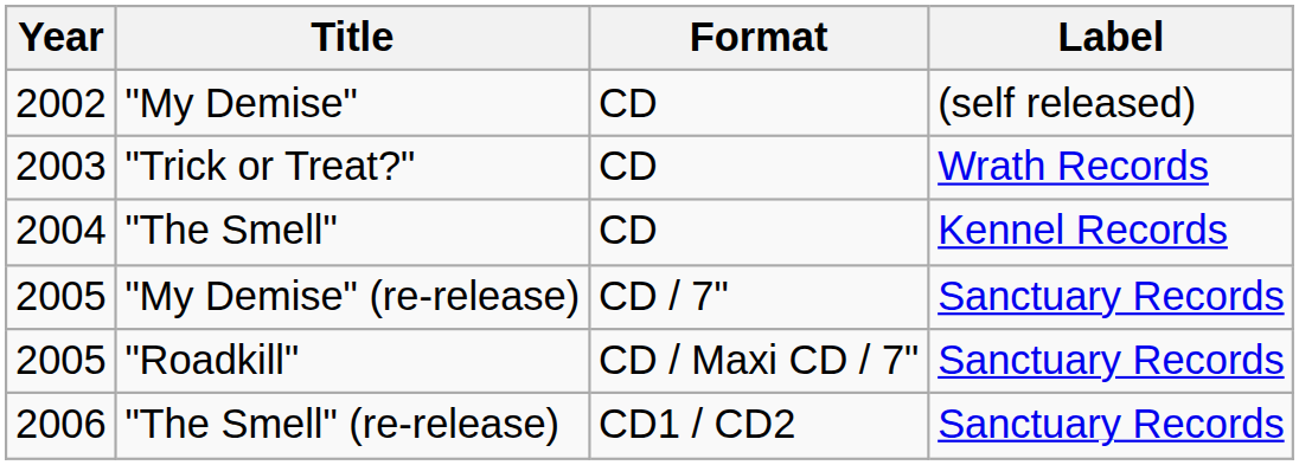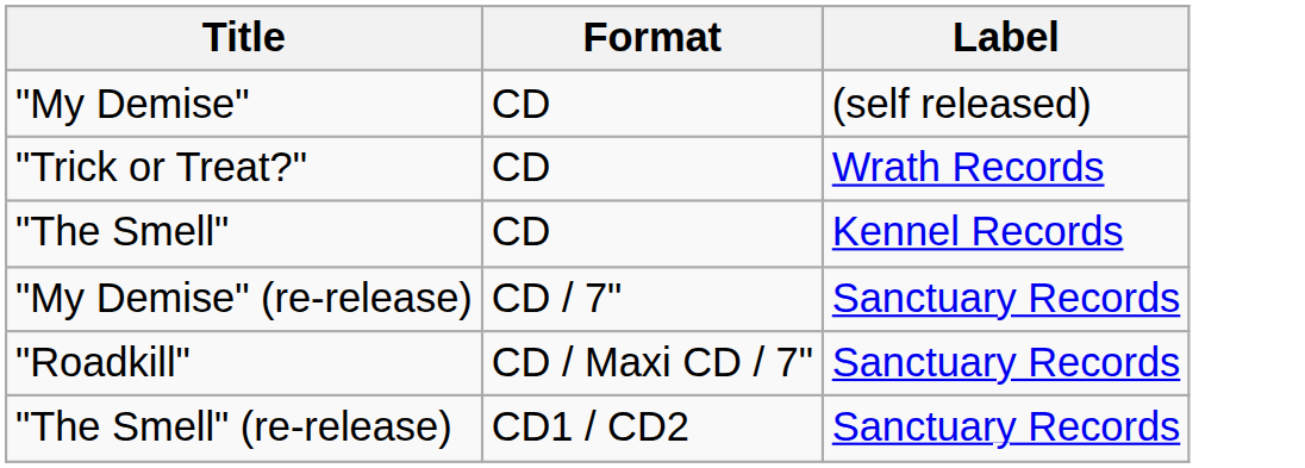 <table class= "wikitable">
 <tr>
-<th>Year</th>
 <th>Title</th>
 <th>Format</th>
 <th>Label</th>
 </tr>
 <tr>
-<td>2002</td>
 <td>"My Demise"</td>
 <td>CD</td>
 <td>(self released)</td>
 </tr>
 <tr>
-<td>2003</td>
 <td>"Trick or Treat?"</td>
 <td>CD</td>
 <td><a href='#'>Wrath Records</a></td>
 </tr>
 <tr>
-<td>2004</td>
 <td>"The Smell"</td>
 <td>CD</td>
 <td><a href='#'>Kennel Records</a></td>
 </tr>
 <tr>
-<td>2005</td>
 <td>"My Demise" (re-release)</td>
 <td>CD / 7"</td>
 <td><a href='#'>Sanctuary Records</a></td>
 </tr>
 <tr>
-<td>2005</td>
 <td>"Roadkill"</td>
 <td>CD / Maxi CD / 7"</td>
 <td><a href='#'>Sanctuary Records</a></td>
 </tr>
 <tr>
-<td>2006</td>
 <td>"The Smell" (re-release)</td>
 <td>CD1 / CD2</td>
 <td><a href='#'>Sanctuary Records</a></td>
 </tr>
 </table>
